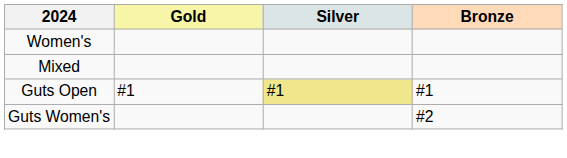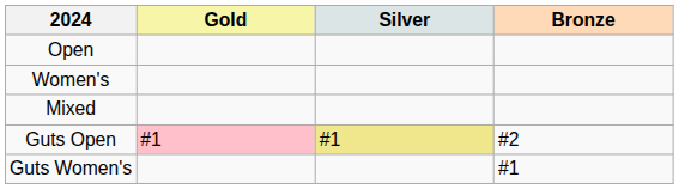 <table class="wikitable sortable">
 <tr bgcolor="#efefef" align="left">
 <th Year>2024</th>
 <th width="145" style="background-color: #F7F6A8;"> Gold</th>
 <th width="145" style="background-color: #DCE5E5;"> Silver</th>
 <th width="145" style="background-color: #FFDAB9;"> Bronze</th>
+</tr>
+<tr>
+<td align="center">Open</td>
+<td></td>
+<td></td>
+<td></td>
 </tr>
 <tr>
 <td align="center">Women's</td>
 <td></td>
 <td></td>
 <td></td>
 </tr>
 <tr>
 <td align="center">Mixed</td>
 <td></td>
 <td></td>
 <td></td>
 </tr>
 <tr>
 <td align="center">Guts Open</td>
-<td> #1</td>
+<td style="background: pink;"> #1</td>
 <td style="background: khaki;"> #1</td>
-<td> #1</td>
+<td> #2</td>
 </tr>
 <tr>
 <td align="center">Guts Women's</td>
 <td></td>
 <td></td>
-<td> #2</td>
+<td> #1</td>
 </tr>
 </table>
